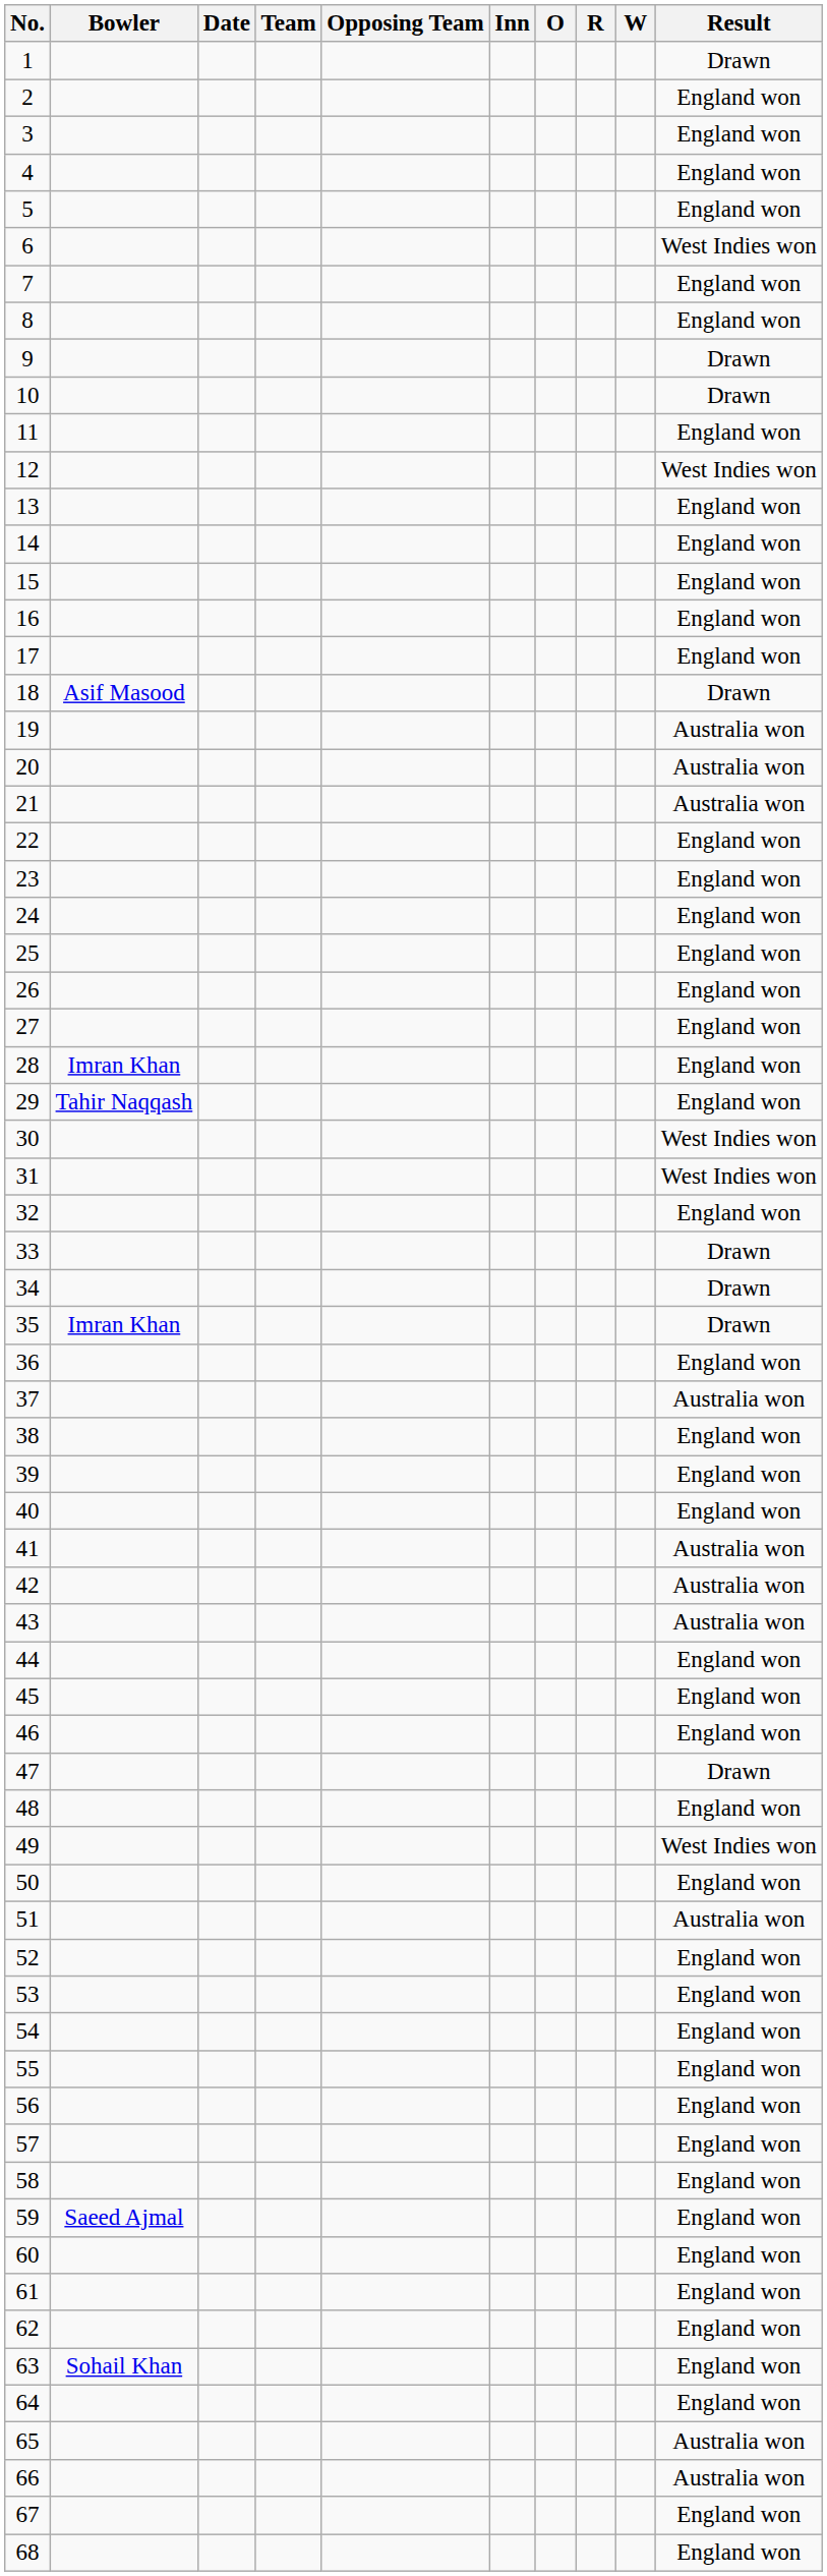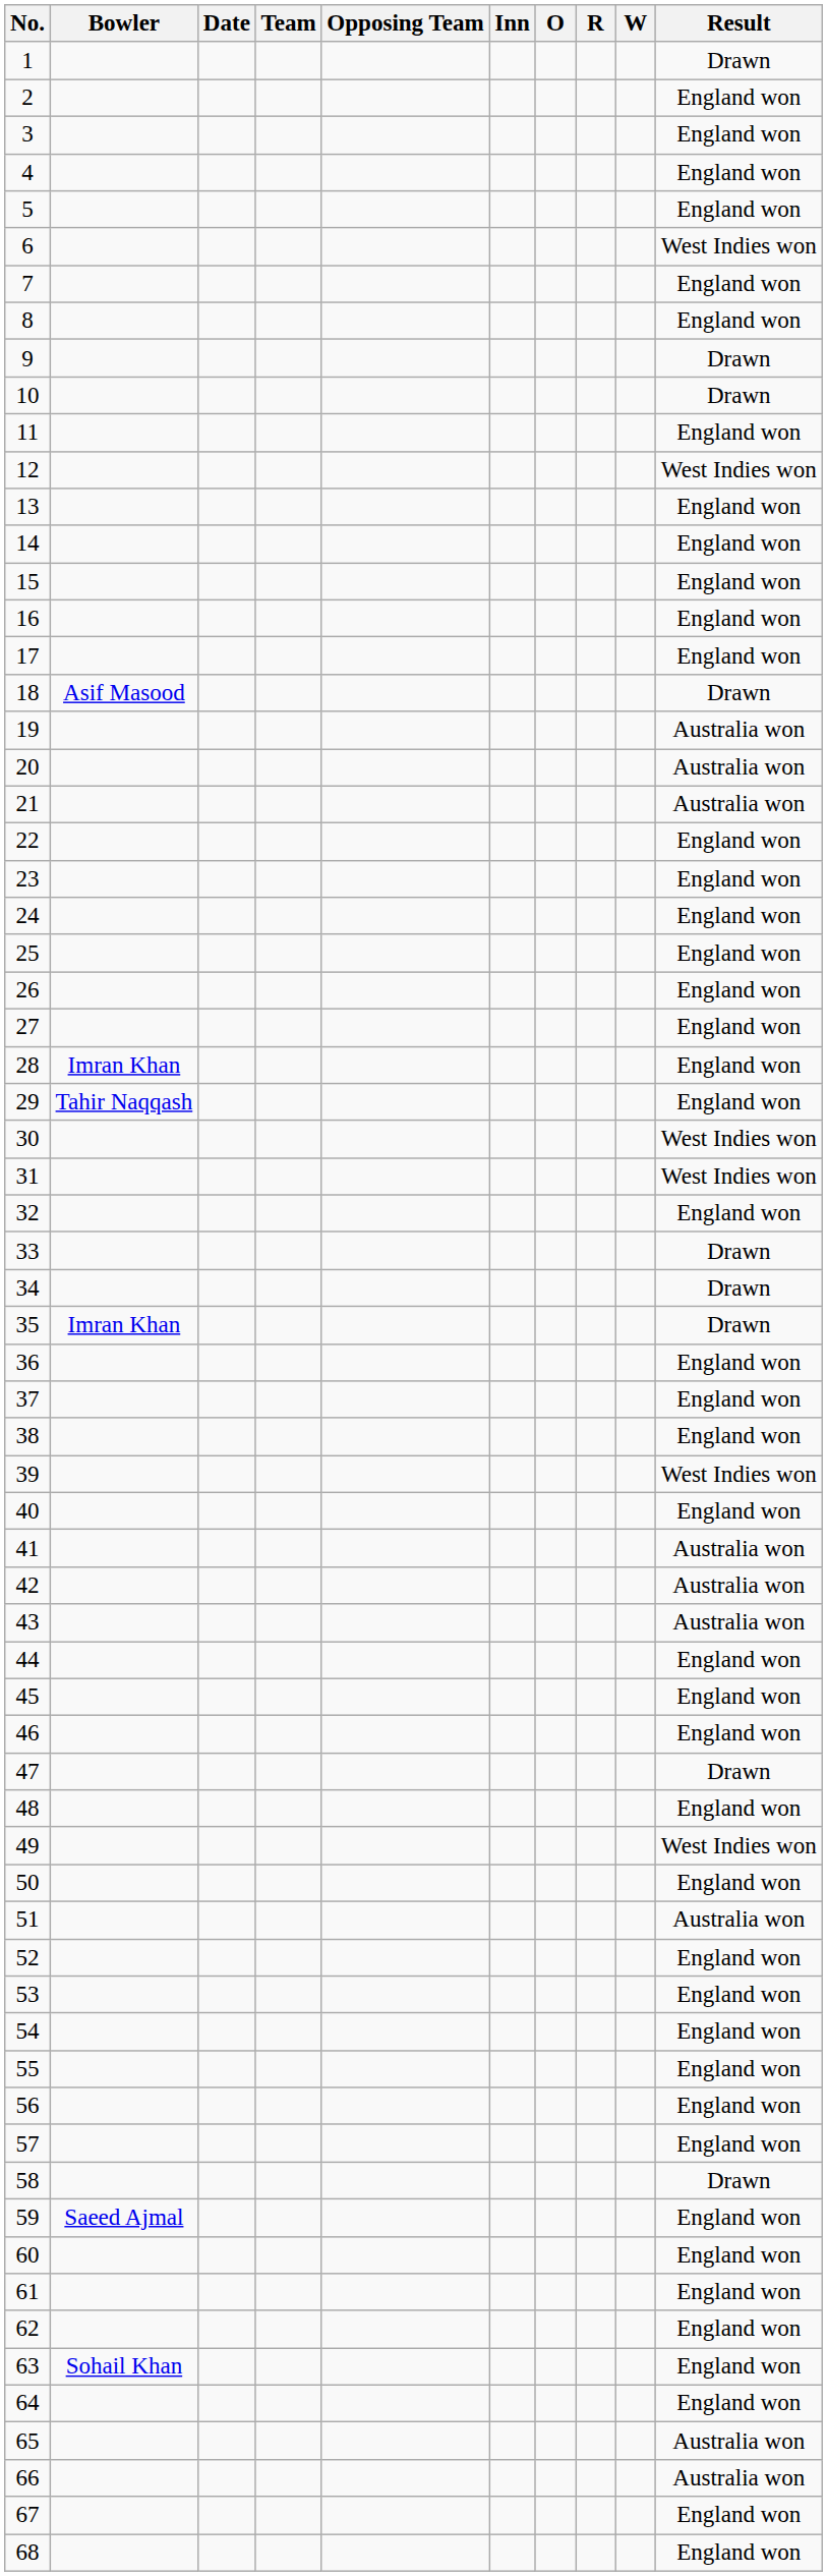 <table class="wikitable sortable" style="text-align:center">
 <tr>
 <th>No.</th>
 <th>Bowler</th>
 <th>Date</th>
 <th>Team</th>
 <th>Opposing Team</th>
 <th scope="col" style="width:20px;">Inn</th>
 <th scope="col" style="width:20px;">O</th>
 <th scope="col" style="width:20px;">R</th>
 <th scope="col" style="width:20px;">W</th>
 <th>Result</th>
 </tr>
 <tr>
 <td>1</td>
 <td></td>
 <td></td>
 <td></td>
 <td></td>
 <td></td>
 <td></td>
 <td></td>
 <td></td>
 <td>Drawn</td>
 </tr>
 <tr>
 <td>2</td>
 <td></td>
 <td></td>
 <td></td>
 <td></td>
 <td></td>
 <td></td>
 <td></td>
 <td></td>
 <td>England won</td>
 </tr>
 <tr>
 <td>3</td>
 <td></td>
 <td></td>
 <td></td>
 <td></td>
 <td></td>
 <td></td>
 <td></td>
 <td></td>
 <td>England won</td>
 </tr>
 <tr>
 <td>4</td>
 <td></td>
 <td></td>
 <td></td>
 <td></td>
 <td></td>
 <td></td>
 <td></td>
 <td></td>
 <td>England won</td>
 </tr>
 <tr>
 <td>5</td>
 <td></td>
 <td></td>
 <td></td>
 <td></td>
 <td></td>
 <td></td>
 <td></td>
 <td></td>
 <td>England won</td>
 </tr>
 <tr>
 <td>6</td>
 <td></td>
 <td></td>
 <td></td>
 <td></td>
 <td></td>
 <td></td>
 <td></td>
 <td></td>
 <td>West Indies won</td>
 </tr>
 <tr>
 <td>7</td>
 <td></td>
 <td></td>
 <td></td>
 <td></td>
 <td></td>
 <td></td>
 <td></td>
 <td></td>
 <td>England won</td>
 </tr>
 <tr>
 <td>8</td>
 <td></td>
 <td></td>
 <td></td>
 <td></td>
 <td></td>
 <td></td>
 <td></td>
 <td></td>
 <td>England won</td>
 </tr>
 <tr>
 <td>9</td>
 <td></td>
 <td></td>
 <td></td>
 <td></td>
 <td></td>
 <td></td>
 <td></td>
 <td></td>
 <td>Drawn</td>
 </tr>
 <tr>
 <td>10</td>
 <td></td>
 <td></td>
 <td></td>
 <td></td>
 <td></td>
 <td></td>
 <td></td>
 <td></td>
 <td>Drawn</td>
 </tr>
 <tr>
 <td>11</td>
 <td></td>
 <td></td>
 <td></td>
 <td></td>
 <td></td>
 <td></td>
 <td></td>
 <td></td>
 <td>England won</td>
 </tr>
 <tr>
 <td>12</td>
 <td></td>
 <td></td>
 <td></td>
 <td></td>
 <td></td>
 <td></td>
 <td></td>
 <td></td>
 <td>West Indies won</td>
 </tr>
 <tr>
 <td>13</td>
 <td></td>
 <td></td>
 <td></td>
 <td></td>
 <td></td>
 <td></td>
 <td></td>
 <td></td>
 <td>England won</td>
 </tr>
 <tr>
 <td>14</td>
 <td></td>
 <td></td>
 <td></td>
 <td></td>
 <td></td>
 <td></td>
 <td></td>
 <td></td>
 <td>England won</td>
 </tr>
 <tr>
 <td>15</td>
 <td></td>
 <td></td>
 <td></td>
 <td></td>
 <td></td>
 <td></td>
 <td></td>
 <td></td>
 <td>England won</td>
 </tr>
 <tr>
 <td>16</td>
 <td></td>
 <td></td>
 <td></td>
 <td></td>
 <td></td>
 <td></td>
 <td></td>
 <td></td>
 <td>England won</td>
 </tr>
 <tr>
 <td>17</td>
 <td></td>
 <td></td>
 <td></td>
 <td></td>
 <td></td>
 <td></td>
 <td></td>
 <td></td>
 <td>England won</td>
 </tr>
 <tr>
 <td>18</td>
 <td><a href='#'>Asif Masood</a></td>
 <td></td>
 <td></td>
 <td></td>
 <td></td>
 <td></td>
 <td></td>
 <td></td>
 <td>Drawn</td>
 </tr>
 <tr>
 <td>19</td>
 <td></td>
 <td></td>
 <td></td>
 <td></td>
 <td></td>
 <td></td>
 <td></td>
 <td></td>
 <td>Australia won</td>
 </tr>
 <tr>
 <td>20</td>
 <td></td>
 <td></td>
 <td></td>
 <td></td>
 <td></td>
 <td></td>
 <td></td>
 <td></td>
 <td>Australia won</td>
 </tr>
 <tr>
 <td>21</td>
 <td></td>
 <td></td>
 <td></td>
 <td></td>
 <td></td>
 <td></td>
 <td></td>
 <td></td>
 <td>Australia won</td>
 </tr>
 <tr>
 <td>22</td>
 <td></td>
 <td></td>
 <td></td>
 <td></td>
 <td></td>
 <td></td>
 <td></td>
 <td></td>
 <td>England won</td>
 </tr>
 <tr>
 <td>23</td>
 <td></td>
 <td></td>
 <td></td>
 <td></td>
 <td></td>
 <td></td>
 <td></td>
 <td></td>
 <td>England won</td>
 </tr>
 <tr>
 <td>24</td>
 <td></td>
 <td></td>
 <td></td>
 <td></td>
 <td></td>
 <td></td>
 <td></td>
 <td></td>
 <td>England won</td>
 </tr>
 <tr>
 <td>25</td>
 <td></td>
 <td></td>
 <td></td>
 <td></td>
 <td></td>
 <td></td>
 <td></td>
 <td></td>
 <td>England won</td>
 </tr>
 <tr>
 <td>26</td>
 <td></td>
 <td></td>
 <td></td>
 <td></td>
 <td></td>
 <td></td>
 <td></td>
 <td></td>
 <td>England won</td>
 </tr>
 <tr>
 <td>27</td>
 <td></td>
 <td></td>
 <td></td>
 <td></td>
 <td></td>
 <td></td>
 <td></td>
 <td></td>
 <td>England won</td>
 </tr>
 <tr>
 <td>28</td>
 <td><a href='#'>Imran Khan</a> </td>
 <td></td>
 <td></td>
 <td></td>
 <td></td>
 <td></td>
 <td></td>
 <td></td>
 <td>England won</td>
 </tr>
 <tr>
 <td>29</td>
 <td><a href='#'>Tahir Naqqash</a></td>
 <td></td>
 <td></td>
 <td></td>
 <td></td>
 <td></td>
 <td></td>
 <td></td>
 <td>England won</td>
 </tr>
 <tr>
 <td>30</td>
 <td></td>
 <td></td>
 <td></td>
 <td></td>
 <td></td>
 <td></td>
 <td></td>
 <td></td>
 <td>West Indies won</td>
 </tr>
 <tr>
 <td>31</td>
 <td></td>
 <td></td>
 <td></td>
 <td></td>
 <td></td>
 <td></td>
 <td></td>
 <td></td>
 <td>West Indies won</td>
 </tr>
 <tr>
 <td>32</td>
 <td></td>
 <td></td>
 <td></td>
 <td></td>
 <td></td>
 <td></td>
 <td></td>
 <td></td>
 <td>England won</td>
 </tr>
 <tr>
 <td>33</td>
 <td></td>
 <td></td>
 <td></td>
 <td></td>
 <td></td>
 <td></td>
 <td></td>
 <td></td>
 <td>Drawn</td>
 </tr>
 <tr>
 <td>34</td>
 <td></td>
 <td></td>
 <td></td>
 <td></td>
 <td></td>
 <td></td>
 <td></td>
 <td></td>
 <td>Drawn</td>
 </tr>
 <tr>
 <td>35</td>
 <td><a href='#'>Imran Khan</a></td>
 <td></td>
 <td></td>
 <td></td>
 <td></td>
 <td></td>
 <td></td>
 <td></td>
 <td>Drawn</td>
 </tr>
 <tr>
 <td>36</td>
 <td></td>
 <td></td>
 <td></td>
 <td></td>
 <td></td>
 <td></td>
 <td></td>
 <td></td>
 <td>England won</td>
 </tr>
 <tr>
 <td>37</td>
 <td></td>
 <td></td>
 <td></td>
 <td></td>
 <td></td>
 <td></td>
 <td></td>
 <td></td>
-<td>Australia won</td>
+<td>England won</td>
 </tr>
 <tr>
 <td>38</td>
 <td></td>
 <td></td>
 <td></td>
 <td></td>
 <td></td>
 <td></td>
 <td></td>
 <td></td>
 <td>England won</td>
 </tr>
 <tr>
 <td>39</td>
 <td></td>
 <td></td>
 <td></td>
 <td></td>
 <td></td>
 <td></td>
 <td></td>
 <td></td>
-<td>England won</td>
+<td>West Indies won</td>
 </tr>
 <tr>
 <td>40</td>
 <td></td>
 <td></td>
 <td></td>
 <td></td>
 <td></td>
 <td></td>
 <td></td>
 <td></td>
 <td>England won</td>
 </tr>
 <tr>
 <td>41</td>
 <td></td>
 <td></td>
 <td></td>
 <td></td>
 <td></td>
 <td></td>
 <td></td>
 <td></td>
 <td>Australia won</td>
 </tr>
 <tr>
 <td>42</td>
 <td></td>
 <td></td>
 <td></td>
 <td></td>
 <td></td>
 <td></td>
 <td></td>
 <td></td>
 <td>Australia won</td>
 </tr>
 <tr>
 <td>43</td>
 <td></td>
 <td></td>
 <td></td>
 <td></td>
 <td></td>
 <td></td>
 <td></td>
 <td></td>
 <td>Australia won</td>
 </tr>
 <tr>
 <td>44</td>
 <td></td>
 <td></td>
 <td></td>
 <td></td>
 <td></td>
 <td></td>
 <td></td>
 <td></td>
 <td>England won</td>
 </tr>
 <tr>
 <td>45</td>
 <td></td>
 <td></td>
 <td></td>
 <td></td>
 <td></td>
 <td></td>
 <td></td>
 <td></td>
 <td>England won</td>
 </tr>
 <tr>
 <td>46</td>
 <td></td>
 <td></td>
 <td></td>
 <td></td>
 <td></td>
 <td></td>
 <td></td>
 <td></td>
 <td>England won</td>
 </tr>
 <tr>
 <td>47</td>
 <td></td>
 <td></td>
 <td></td>
 <td></td>
 <td></td>
 <td></td>
 <td></td>
 <td></td>
 <td>Drawn</td>
 </tr>
 <tr>
 <td>48</td>
 <td></td>
 <td></td>
 <td></td>
 <td></td>
 <td></td>
 <td></td>
 <td></td>
 <td></td>
 <td>England won</td>
 </tr>
 <tr>
 <td>49</td>
 <td></td>
 <td></td>
 <td></td>
 <td></td>
 <td></td>
 <td></td>
 <td></td>
 <td></td>
 <td>West Indies won</td>
 </tr>
 <tr>
 <td>50</td>
 <td></td>
 <td></td>
 <td></td>
 <td></td>
 <td></td>
 <td></td>
 <td></td>
 <td></td>
 <td>England won</td>
 </tr>
 <tr>
 <td>51</td>
 <td></td>
 <td></td>
 <td></td>
 <td></td>
 <td></td>
 <td></td>
 <td></td>
 <td></td>
 <td>Australia won</td>
 </tr>
 <tr>
 <td>52</td>
 <td></td>
 <td></td>
 <td></td>
 <td></td>
 <td></td>
 <td></td>
 <td></td>
 <td></td>
 <td>England won</td>
 </tr>
 <tr>
 <td>53</td>
 <td></td>
 <td></td>
 <td></td>
 <td></td>
 <td></td>
 <td></td>
 <td></td>
 <td></td>
 <td>England won</td>
 </tr>
 <tr>
 <td>54</td>
 <td></td>
 <td></td>
 <td></td>
 <td></td>
 <td></td>
 <td></td>
 <td></td>
 <td></td>
 <td>England won</td>
 </tr>
 <tr>
 <td>55</td>
 <td></td>
 <td></td>
 <td></td>
 <td></td>
 <td></td>
 <td></td>
 <td></td>
 <td></td>
 <td>England won</td>
 </tr>
 <tr>
 <td>56</td>
 <td></td>
 <td></td>
 <td></td>
 <td></td>
 <td></td>
 <td></td>
 <td></td>
 <td></td>
 <td>England won</td>
 </tr>
 <tr>
 <td>57</td>
 <td></td>
 <td></td>
 <td></td>
 <td></td>
 <td></td>
 <td></td>
 <td></td>
 <td></td>
 <td>England won</td>
 </tr>
 <tr>
 <td>58</td>
 <td></td>
 <td></td>
 <td></td>
 <td></td>
 <td></td>
 <td></td>
 <td></td>
 <td></td>
-<td>England won</td>
+<td>Drawn</td>
 </tr>
 <tr>
 <td>59</td>
 <td><a href='#'>Saeed Ajmal</a></td>
 <td></td>
 <td></td>
 <td></td>
 <td></td>
 <td></td>
 <td></td>
 <td></td>
 <td>England won</td>
 </tr>
 <tr>
 <td>60</td>
 <td></td>
 <td></td>
 <td></td>
 <td></td>
 <td></td>
 <td></td>
 <td></td>
 <td></td>
 <td>England won</td>
 </tr>
 <tr>
 <td>61</td>
 <td></td>
 <td></td>
 <td></td>
 <td></td>
 <td></td>
 <td></td>
 <td></td>
 <td></td>
 <td>England won</td>
 </tr>
 <tr>
 <td>62</td>
 <td></td>
 <td></td>
 <td></td>
 <td></td>
 <td></td>
 <td></td>
 <td></td>
 <td></td>
 <td>England won</td>
 </tr>
 <tr>
 <td>63</td>
 <td><a href='#'>Sohail Khan</a></td>
 <td></td>
 <td></td>
 <td></td>
 <td></td>
 <td></td>
 <td></td>
 <td></td>
 <td>England won</td>
 </tr>
 <tr>
 <td>64</td>
 <td></td>
 <td></td>
 <td></td>
 <td></td>
 <td></td>
 <td></td>
 <td></td>
 <td></td>
 <td>England won</td>
 </tr>
 <tr>
 <td>65</td>
 <td></td>
 <td></td>
 <td></td>
 <td></td>
 <td></td>
 <td></td>
 <td></td>
 <td></td>
 <td>Australia won</td>
 </tr>
 <tr>
 <td>66</td>
 <td></td>
 <td></td>
 <td></td>
 <td></td>
 <td></td>
 <td></td>
 <td></td>
 <td></td>
 <td>Australia won</td>
 </tr>
 <tr>
 <td>67</td>
 <td></td>
 <td></td>
 <td></td>
 <td></td>
 <td></td>
 <td></td>
 <td></td>
 <td></td>
 <td>England won</td>
 </tr>
 <tr>
 <td>68</td>
 <td></td>
 <td></td>
 <td></td>
 <td></td>
 <td></td>
 <td></td>
 <td></td>
 <td></td>
 <td>England won</td>
 </tr>
 </table>
